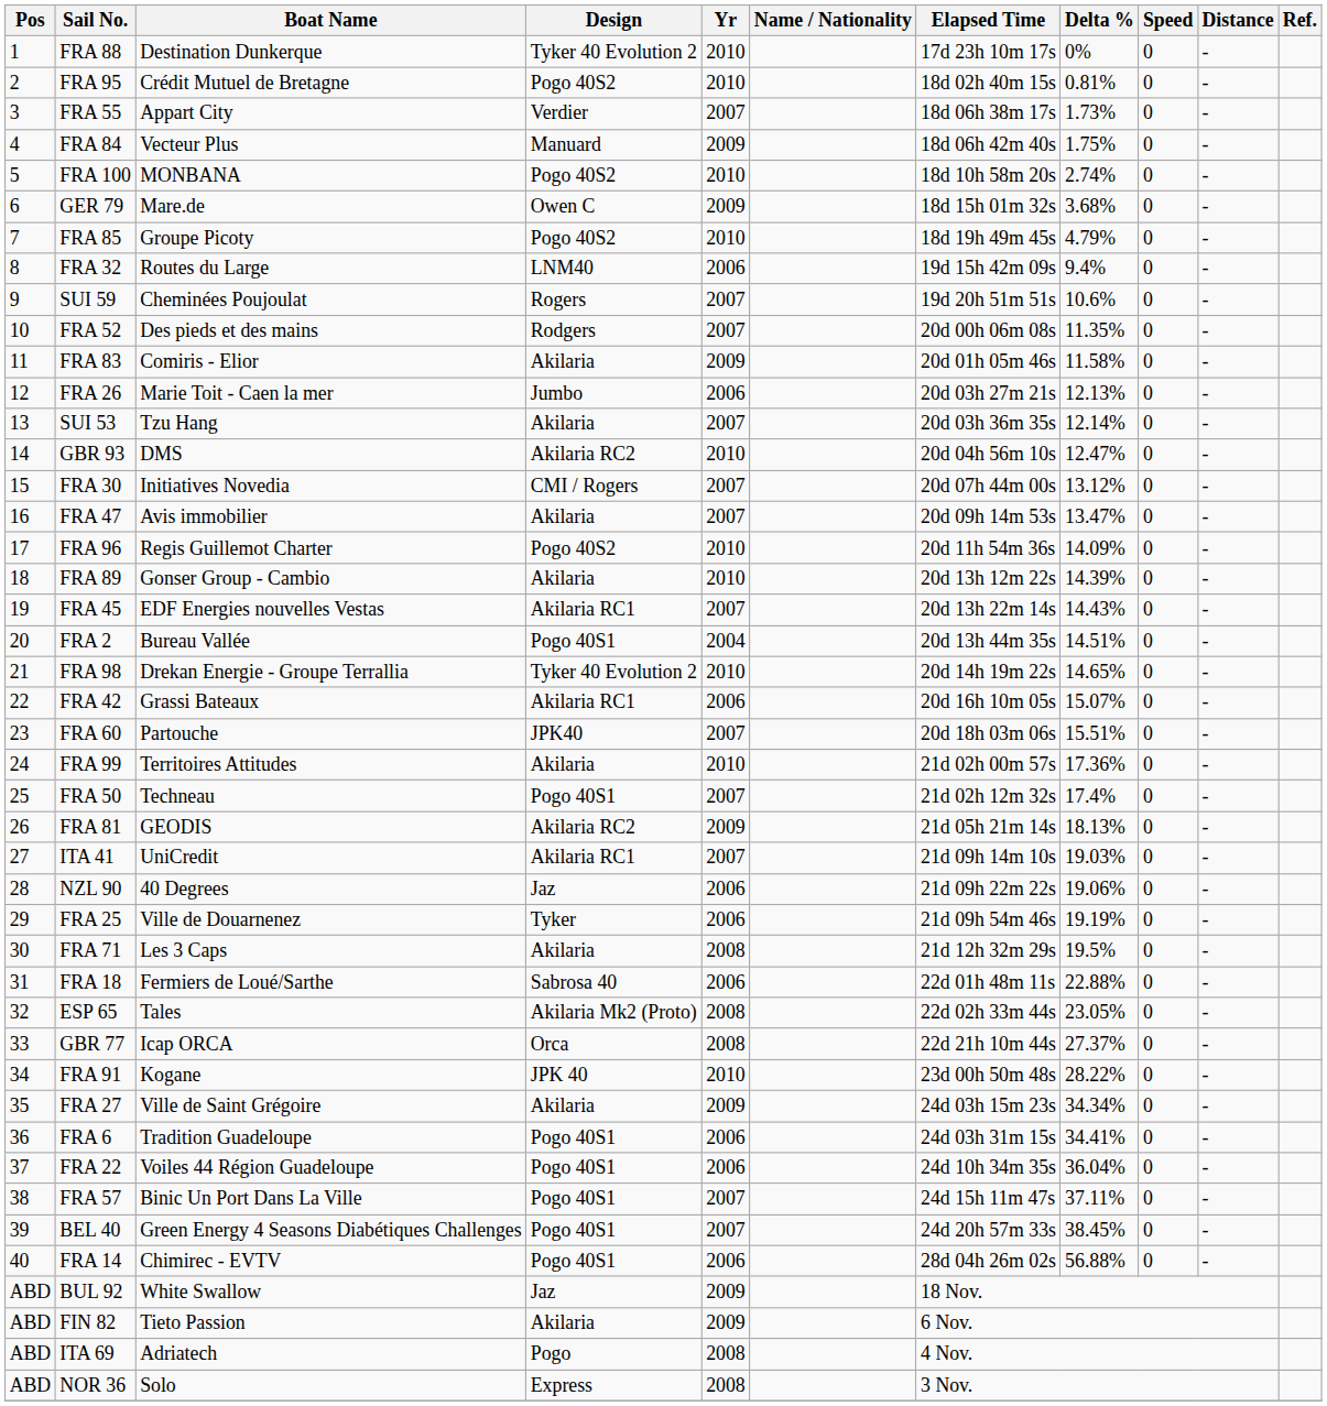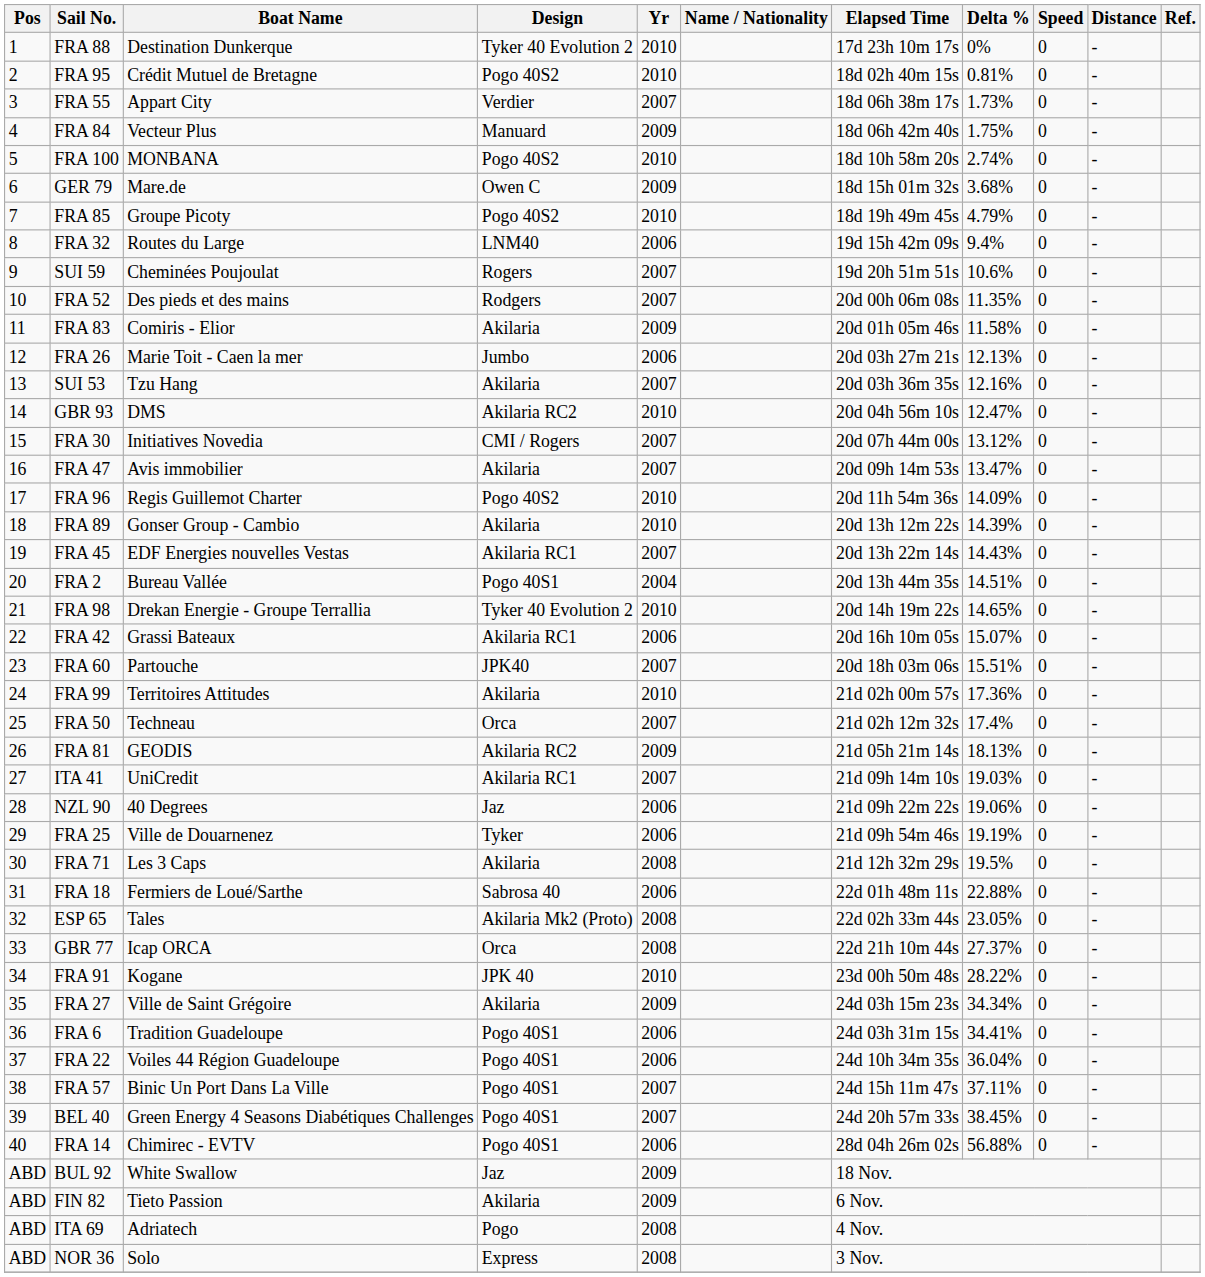 <table class="wikitable sortable">
 <tr>
 <th>Pos</th>
 <th>Sail No.</th>
 <th>Boat Name</th>
 <th>Design</th>
 <th>Yr</th>
 <th>Name / Nationality</th>
 <th>Elapsed Time</th>
 <th>Delta %</th>
 <th>Speed</th>
 <th>Distance</th>
 <th>Ref.</th>
 </tr>
 <tr>
 <td>1</td>
 <td>FRA 88</td>
 <td>Destination Dunkerque</td>
 <td>Tyker 40 Evolution 2</td>
 <td>2010</td>
 <td></td>
 <td>17d 23h 10m 17s</td>
 <td>0%</td>
 <td>0</td>
 <td>-</td>
 <td></td>
 </tr>
 <tr>
 <td>2</td>
 <td>FRA 95</td>
 <td>Crédit Mutuel de Bretagne</td>
 <td>Pogo 40S2</td>
 <td>2010</td>
 <td></td>
 <td>18d 02h 40m 15s</td>
 <td>0.81%</td>
 <td>0</td>
 <td>-</td>
 <td></td>
 </tr>
 <tr>
 <td>3</td>
 <td>FRA 55</td>
 <td>Appart City</td>
 <td>Verdier</td>
 <td>2007</td>
 <td></td>
 <td>18d 06h 38m 17s</td>
 <td>1.73%</td>
 <td>0</td>
 <td>-</td>
 <td></td>
 </tr>
 <tr>
 <td>4</td>
 <td>FRA 84</td>
 <td>Vecteur Plus</td>
 <td>Manuard</td>
 <td>2009</td>
 <td></td>
 <td>18d 06h 42m 40s</td>
 <td>1.75%</td>
 <td>0</td>
 <td>-</td>
 <td></td>
 </tr>
 <tr>
 <td>5</td>
 <td>FRA 100</td>
 <td>MONBANA</td>
 <td>Pogo 40S2</td>
 <td>2010</td>
 <td></td>
 <td>18d 10h 58m 20s</td>
 <td>2.74%</td>
 <td>0</td>
 <td>-</td>
 <td></td>
 </tr>
 <tr>
 <td>6</td>
 <td>GER 79</td>
 <td>Mare.de</td>
 <td>Owen C</td>
 <td>2009</td>
 <td></td>
 <td>18d 15h 01m 32s</td>
 <td>3.68%</td>
 <td>0</td>
 <td>-</td>
 <td></td>
 </tr>
 <tr>
 <td>7</td>
 <td>FRA 85</td>
 <td>Groupe Picoty</td>
 <td>Pogo 40S2</td>
 <td>2010</td>
 <td></td>
 <td>18d 19h 49m 45s</td>
 <td>4.79%</td>
 <td>0</td>
 <td>-</td>
 <td></td>
 </tr>
 <tr>
 <td>8</td>
 <td>FRA 32</td>
 <td>Routes du Large</td>
 <td>LNM40</td>
 <td>2006</td>
 <td></td>
 <td>19d 15h 42m 09s</td>
 <td>9.4%</td>
 <td>0</td>
 <td>-</td>
 <td></td>
 </tr>
 <tr>
 <td>9</td>
 <td>SUI 59</td>
 <td>Cheminées Poujoulat</td>
 <td>Rogers</td>
 <td>2007</td>
 <td></td>
 <td>19d 20h 51m 51s</td>
 <td>10.6%</td>
 <td>0</td>
 <td>-</td>
 <td></td>
 </tr>
 <tr>
 <td>10</td>
 <td>FRA 52</td>
 <td>Des pieds et des mains</td>
 <td>Rodgers</td>
 <td>2007</td>
 <td></td>
 <td>20d 00h 06m 08s</td>
 <td>11.35%</td>
 <td>0</td>
 <td>-</td>
 <td></td>
 </tr>
 <tr>
 <td>11</td>
 <td>FRA 83</td>
 <td>Comiris - Elior</td>
 <td>Akilaria</td>
 <td>2009</td>
 <td></td>
 <td>20d 01h 05m 46s</td>
 <td>11.58%</td>
 <td>0</td>
 <td>-</td>
 <td></td>
 </tr>
 <tr>
 <td>12</td>
 <td>FRA 26</td>
 <td>Marie Toit - Caen la mer</td>
 <td>Jumbo</td>
 <td>2006</td>
 <td></td>
 <td>20d 03h 27m 21s</td>
 <td>12.13%</td>
 <td>0</td>
 <td>-</td>
 <td></td>
 </tr>
 <tr>
 <td>13</td>
 <td>SUI 53</td>
 <td>Tzu Hang</td>
 <td>Akilaria</td>
 <td>2007</td>
 <td></td>
 <td>20d 03h 36m 35s</td>
-<td>12.14%</td>
+<td>12.16%</td>
 <td>0</td>
 <td>-</td>
 <td></td>
 </tr>
 <tr>
 <td>14</td>
 <td>GBR 93</td>
 <td>DMS</td>
 <td>Akilaria RC2</td>
 <td>2010</td>
 <td></td>
 <td>20d 04h 56m 10s</td>
 <td>12.47%</td>
 <td>0</td>
 <td>-</td>
 <td></td>
 </tr>
 <tr>
 <td>15</td>
 <td>FRA 30</td>
 <td>Initiatives Novedia</td>
 <td>CMI / Rogers</td>
 <td>2007</td>
 <td></td>
 <td>20d 07h 44m 00s</td>
 <td>13.12%</td>
 <td>0</td>
 <td>-</td>
 <td></td>
 </tr>
 <tr>
 <td>16</td>
 <td>FRA 47</td>
 <td>Avis immobilier</td>
 <td>Akilaria</td>
 <td>2007</td>
 <td></td>
 <td>20d 09h 14m 53s</td>
 <td>13.47%</td>
 <td>0</td>
 <td>-</td>
 <td></td>
 </tr>
 <tr>
 <td>17</td>
 <td>FRA 96</td>
 <td>Regis Guillemot Charter</td>
 <td>Pogo 40S2</td>
 <td>2010</td>
 <td></td>
 <td>20d 11h 54m 36s</td>
 <td>14.09%</td>
 <td>0</td>
 <td>-</td>
 <td></td>
 </tr>
 <tr>
 <td>18</td>
 <td>FRA 89</td>
 <td>Gonser Group - Cambio</td>
 <td>Akilaria</td>
 <td>2010</td>
 <td></td>
 <td>20d 13h 12m 22s</td>
 <td>14.39%</td>
 <td>0</td>
 <td>-</td>
 <td></td>
 </tr>
 <tr>
 <td>19</td>
 <td>FRA 45</td>
 <td>EDF Energies nouvelles Vestas</td>
 <td>Akilaria RC1</td>
 <td>2007</td>
 <td></td>
 <td>20d 13h 22m 14s</td>
 <td>14.43%</td>
 <td>0</td>
 <td>-</td>
 <td></td>
 </tr>
 <tr>
 <td>20</td>
 <td>FRA 2</td>
 <td>Bureau Vallée</td>
 <td>Pogo 40S1</td>
 <td>2004</td>
 <td></td>
 <td>20d 13h 44m 35s</td>
 <td>14.51%</td>
 <td>0</td>
 <td>-</td>
 <td></td>
 </tr>
 <tr>
 <td>21</td>
 <td>FRA 98</td>
 <td>Drekan Energie - Groupe Terrallia</td>
 <td>Tyker 40 Evolution 2</td>
 <td>2010</td>
 <td></td>
 <td>20d 14h 19m 22s</td>
 <td>14.65%</td>
 <td>0</td>
 <td>-</td>
 <td></td>
 </tr>
 <tr>
 <td>22</td>
 <td>FRA 42</td>
 <td>Grassi Bateaux</td>
 <td>Akilaria RC1</td>
 <td>2006</td>
 <td></td>
 <td>20d 16h 10m 05s</td>
 <td>15.07%</td>
 <td>0</td>
 <td>-</td>
 <td></td>
 </tr>
 <tr>
 <td>23</td>
 <td>FRA 60</td>
 <td>Partouche</td>
 <td>JPK40</td>
 <td>2007</td>
 <td></td>
 <td>20d 18h 03m 06s</td>
 <td>15.51%</td>
 <td>0</td>
 <td>-</td>
 <td></td>
 </tr>
 <tr>
 <td>24</td>
 <td>FRA 99</td>
 <td>Territoires Attitudes</td>
 <td>Akilaria</td>
 <td>2010</td>
 <td></td>
 <td>21d 02h 00m 57s</td>
 <td>17.36%</td>
 <td>0</td>
 <td>-</td>
 <td></td>
 </tr>
 <tr>
 <td>25</td>
 <td>FRA 50</td>
 <td>Techneau</td>
-<td>Pogo 40S1</td>
+<td>Orca</td>
 <td>2007</td>
 <td></td>
 <td>21d 02h 12m 32s</td>
 <td>17.4%</td>
 <td>0</td>
 <td>-</td>
 <td></td>
 </tr>
 <tr>
 <td>26</td>
 <td>FRA 81</td>
 <td>GEODIS</td>
 <td>Akilaria RC2</td>
 <td>2009</td>
 <td></td>
 <td>21d 05h 21m 14s</td>
 <td>18.13%</td>
 <td>0</td>
 <td>-</td>
 <td></td>
 </tr>
 <tr>
 <td>27</td>
 <td>ITA 41</td>
 <td>UniCredit</td>
 <td>Akilaria RC1</td>
 <td>2007</td>
 <td></td>
 <td>21d 09h 14m 10s</td>
 <td>19.03%</td>
 <td>0</td>
 <td>-</td>
 <td></td>
 </tr>
 <tr>
 <td>28</td>
 <td>NZL 90</td>
 <td>40 Degrees</td>
 <td>Jaz</td>
 <td>2006</td>
 <td></td>
 <td>21d 09h 22m 22s</td>
 <td>19.06%</td>
 <td>0</td>
 <td>-</td>
 <td></td>
 </tr>
 <tr>
 <td>29</td>
 <td>FRA 25</td>
 <td>Ville de Douarnenez</td>
 <td>Tyker</td>
 <td>2006</td>
 <td></td>
 <td>21d 09h 54m 46s</td>
 <td>19.19%</td>
 <td>0</td>
 <td>-</td>
 <td></td>
 </tr>
 <tr>
 <td>30</td>
 <td>FRA 71</td>
 <td>Les 3 Caps</td>
 <td>Akilaria</td>
 <td>2008</td>
 <td></td>
 <td>21d 12h 32m 29s</td>
 <td>19.5%</td>
 <td>0</td>
 <td>-</td>
 <td></td>
 </tr>
 <tr>
 <td>31</td>
 <td>FRA 18</td>
 <td>Fermiers de Loué/Sarthe</td>
 <td>Sabrosa 40</td>
 <td>2006</td>
 <td></td>
 <td>22d 01h 48m 11s</td>
 <td>22.88%</td>
 <td>0</td>
 <td>-</td>
 <td></td>
 </tr>
 <tr>
 <td>32</td>
 <td>ESP 65</td>
 <td>Tales</td>
 <td>Akilaria Mk2 (Proto)</td>
 <td>2008</td>
 <td></td>
 <td>22d 02h 33m 44s</td>
 <td>23.05%</td>
 <td>0</td>
 <td>-</td>
 <td></td>
 </tr>
 <tr>
 <td>33</td>
 <td>GBR 77</td>
 <td>Icap ORCA</td>
 <td>Orca</td>
 <td>2008</td>
 <td></td>
 <td>22d 21h 10m 44s</td>
 <td>27.37%</td>
 <td>0</td>
 <td>-</td>
 <td></td>
 </tr>
 <tr>
 <td>34</td>
 <td>FRA 91</td>
 <td>Kogane</td>
 <td>JPK 40</td>
 <td>2010</td>
 <td></td>
 <td>23d 00h 50m 48s</td>
 <td>28.22%</td>
 <td>0</td>
 <td>-</td>
 <td></td>
 </tr>
 <tr>
 <td>35</td>
 <td>FRA 27</td>
 <td>Ville de Saint Grégoire</td>
 <td>Akilaria</td>
 <td>2009</td>
 <td></td>
 <td>24d 03h 15m 23s</td>
 <td>34.34%</td>
 <td>0</td>
 <td>-</td>
 <td></td>
 </tr>
 <tr>
 <td>36</td>
 <td>FRA 6</td>
 <td>Tradition Guadeloupe</td>
 <td>Pogo 40S1</td>
 <td>2006</td>
 <td></td>
 <td>24d 03h 31m 15s</td>
 <td>34.41%</td>
 <td>0</td>
 <td>-</td>
 <td></td>
 </tr>
 <tr>
 <td>37</td>
 <td>FRA 22</td>
 <td>Voiles 44 Région Guadeloupe</td>
 <td>Pogo 40S1</td>
 <td>2006</td>
 <td></td>
 <td>24d 10h 34m 35s</td>
 <td>36.04%</td>
 <td>0</td>
 <td>-</td>
 <td></td>
 </tr>
 <tr>
 <td>38</td>
 <td>FRA 57</td>
 <td>Binic Un Port Dans La Ville</td>
 <td>Pogo 40S1</td>
 <td>2007</td>
 <td></td>
 <td>24d 15h 11m 47s</td>
 <td>37.11%</td>
 <td>0</td>
 <td>-</td>
 <td></td>
 </tr>
 <tr>
 <td>39</td>
 <td>BEL 40</td>
 <td>Green Energy 4 Seasons Diabétiques Challenges</td>
 <td>Pogo 40S1</td>
 <td>2007</td>
 <td></td>
 <td>24d 20h 57m 33s</td>
 <td>38.45%</td>
 <td>0</td>
 <td>-</td>
 <td></td>
 </tr>
 <tr>
 <td>40</td>
 <td>FRA 14</td>
 <td>Chimirec - EVTV</td>
 <td>Pogo 40S1</td>
 <td>2006</td>
 <td></td>
 <td>28d 04h 26m 02s</td>
 <td>56.88%</td>
 <td>0</td>
 <td>-</td>
 <td></td>
 </tr>
 <tr>
 <td>ABD</td>
 <td>BUL 92</td>
 <td>White Swallow</td>
 <td>Jaz</td>
 <td>2009</td>
 <td></td>
 <td colspan=4>18 Nov.</td>
 <td></td>
 </tr>
 <tr>
 <td>ABD</td>
 <td>FIN 82</td>
 <td>Tieto Passion</td>
 <td>Akilaria</td>
 <td>2009</td>
 <td></td>
 <td colspan=4>6 Nov.</td>
 <td></td>
 </tr>
 <tr>
 <td>ABD</td>
 <td>ITA 69</td>
 <td>Adriatech</td>
 <td>Pogo</td>
 <td>2008</td>
 <td></td>
 <td colspan=4>4 Nov.</td>
 <td></td>
 </tr>
 <tr>
 <td>ABD</td>
 <td>NOR 36</td>
 <td>Solo</td>
 <td>Express</td>
 <td>2008</td>
 <td></td>
 <td colspan=4>3 Nov.</td>
 <td></td>
 </tr>
 <tr>
 </tr>
 </table>
